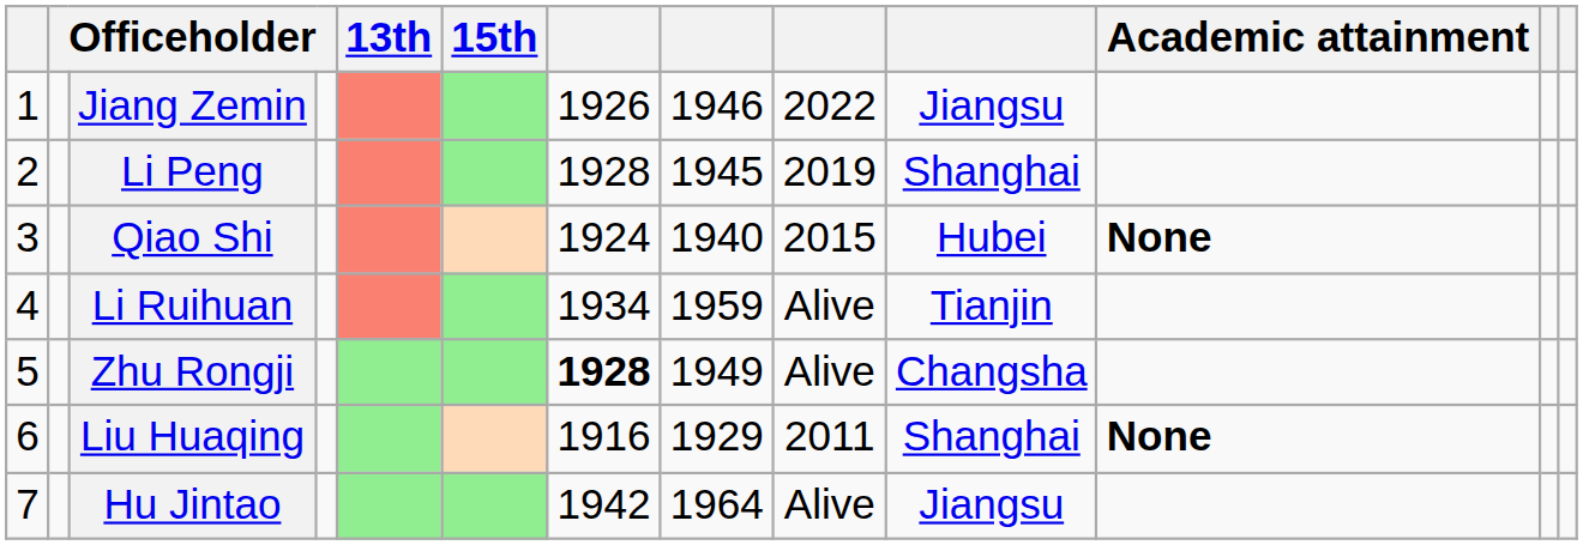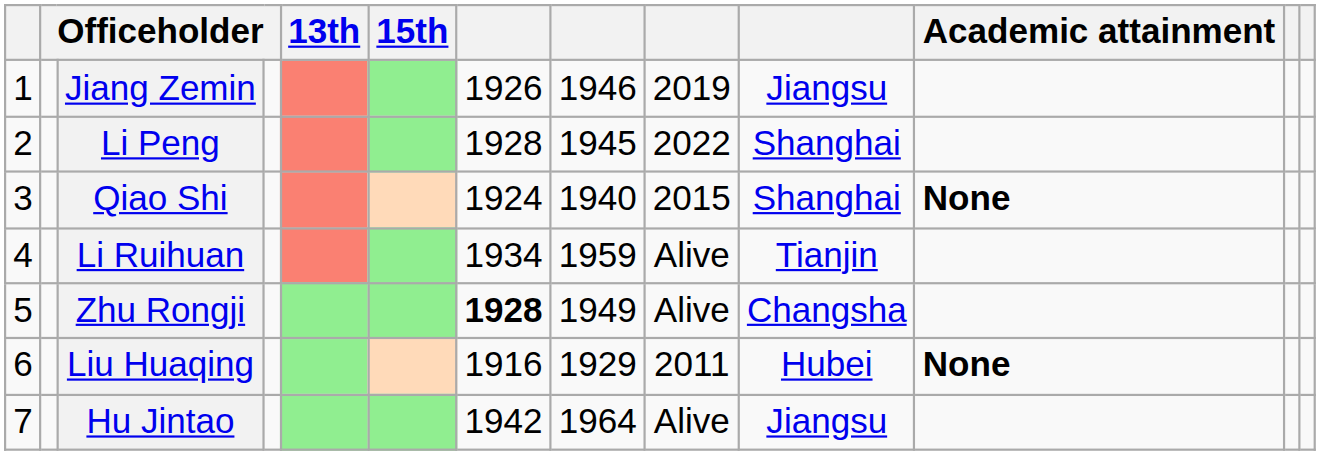 <table class="wikitable sortable" style=text-align:center>
 <tr>
 <th scope=col></th>
 <th scope=col colspan="3">Officeholder</th>
 <th scope=col><a href='#'>13th</a></th>
 <th scope=col><a href='#'>15th</a></th>
 <th scope=col></th>
 <th scope=col></th>
 <th scope=col></th>
 <th scope=col></th>
 <th scope=col>Academic attainment</th>
 <th scope=col></th>
 <th scope=col class="unsortable"></th>
 </tr>
 <tr>
 <td>1</td>
 <td></td>
 <th align="center" scope="row" style="font-weight:normal;"><a href='#'>Jiang Zemin</a></th>
 <td></td>
 <td bgcolor = Salmon></td>
 <td bgcolor = LightGreen></td>
 <td>1926</td>
 <td>1946</td>
-<td>2022</td>
+<td>2019</td>
 <td><a href='#'>Jiangsu</a></td>
 <td></td>
 <td></td>
 <td></td>
 </tr>
 <tr>
 <td>2</td>
 <td></td>
 <th align="center" scope="row" style="font-weight:normal;"><a href='#'>Li Peng</a></th>
 <td></td>
 <td bgcolor = Salmon></td>
 <td bgcolor = LightGreen></td>
 <td>1928</td>
 <td>1945</td>
-<td>2019</td>
+<td>2022</td>
 <td><a href='#'>Shanghai</a></td>
 <td></td>
 <td></td>
 <td></td>
 </tr>
 <tr>
 <td>3</td>
 <td></td>
 <th align="center" scope="row" style="font-weight:normal;"><a href='#'>Qiao Shi</a></th>
 <td></td>
 <td bgcolor = Salmon></td>
 <td bgcolor = PeachPuff></td>
 <td>1924</td>
 <td>1940</td>
 <td>2015</td>
-<td><a href='#'>Hubei</a></td>
+<td><a href='#'>Shanghai</a></td>
 <td align="left"><strong>None</strong></td>
 <td></td>
 <td></td>
 </tr>
 <tr>
 <td>4</td>
 <td></td>
 <th align="center" scope="row" style="font-weight:normal;"><a href='#'>Li Ruihuan</a></th>
 <td></td>
 <td bgcolor = Salmon></td>
 <td bgcolor = LightGreen></td>
 <td>1934</td>
 <td>1959</td>
 <td>Alive</td>
 <td><a href='#'>Tianjin</a></td>
 <td></td>
 <td></td>
 <td></td>
 </tr>
 <tr>
 <td>5</td>
 <td></td>
 <th align="center" scope="row" style="font-weight:normal;"><a href='#'>Zhu Rongji</a></th>
 <td></td>
 <td bgcolor = LightGreen></td>
 <td bgcolor = LightGreen></td>
 <td><strong>1928</strong></td>
 <td>1949</td>
 <td>Alive</td>
 <td><a href='#'>Changsha</a></td>
 <td></td>
 <td></td>
 <td></td>
 </tr>
 <tr>
 <td>6</td>
 <td></td>
 <th align="center" scope="row" style="font-weight:normal;"><a href='#'>Liu Huaqing</a></th>
 <td></td>
 <td bgcolor = LightGreen></td>
 <td bgcolor = PeachPuff></td>
 <td>1916</td>
 <td>1929</td>
 <td>2011</td>
-<td><a href='#'>Shanghai</a></td>
+<td><a href='#'>Hubei</a></td>
 <td align="left"><strong>None</strong></td>
 <td></td>
 <td></td>
 </tr>
 <tr>
 <td>7</td>
 <td></td>
 <th align="center" scope="row" style="font-weight:normal;"><a href='#'>Hu Jintao</a></th>
 <td></td>
 <td bgcolor = LightGreen></td>
 <td bgcolor = LightGreen></td>
 <td>1942</td>
 <td>1964</td>
 <td>Alive</td>
 <td><a href='#'>Jiangsu</a></td>
 <td></td>
 <td></td>
 <td></td>
 </tr>
 </table>
